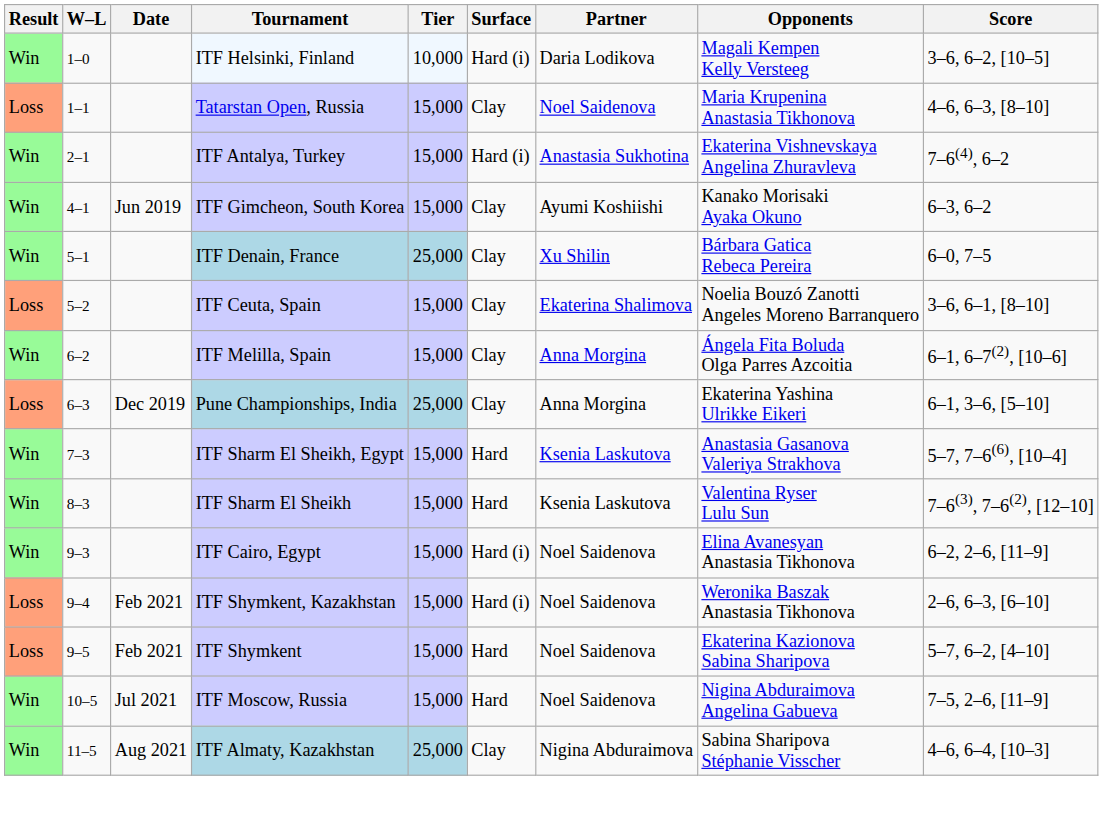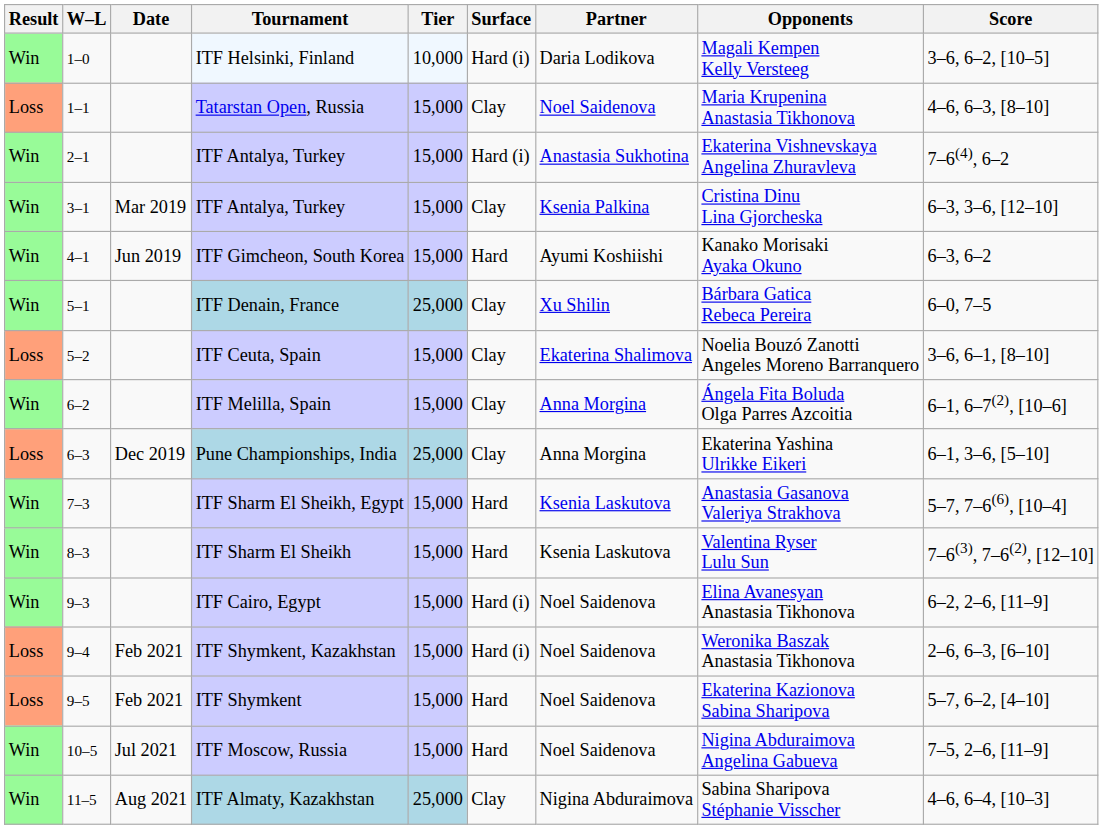 <table class="sortable wikitable">
 <tr>
 <th>Result</th>
 <th class="unsortable">W–L</th>
 <th>Date</th>
 <th>Tournament</th>
 <th>Tier</th>
 <th>Surface</th>
 <th>Partner</th>
 <th>Opponents</th>
 <th class="unsortable">Score</th>
 </tr>
 <tr>
 <td bgcolor=#98fb98>Win</td>
 <td><small>1–0</small></td>
 <td></td>
 <td style="background:#f0f8ff;">ITF Helsinki, Finland</td>
 <td style="background:#f0f8ff;">10,000</td>
 <td>Hard (i)</td>
 <td> Daria Lodikova</td>
 <td> <a href='#'>Magali Kempen</a> <br>  <a href='#'>Kelly Versteeg</a></td>
 <td>3–6, 6–2, [10–5]</td>
 </tr>
 <tr>
 <td bgcolor=#ffa07a>Loss</td>
 <td><small>1–1</small></td>
 <td></td>
 <td style="background:#ccccff;"><a href='#'>Tatarstan Open</a>, Russia</td>
 <td style="background:#ccccff;">15,000</td>
 <td>Clay</td>
 <td> <a href='#'>Noel Saidenova</a></td>
 <td> <a href='#'>Maria Krupenina</a> <br>  <a href='#'>Anastasia Tikhonova</a></td>
 <td>4–6, 6–3, [8–10]</td>
 </tr>
 <tr>
 <td bgcolor=#98fb98>Win</td>
 <td><small>2–1</small></td>
 <td></td>
 <td style="background:#ccccff;">ITF Antalya, Turkey</td>
 <td style="background:#ccccff;">15,000</td>
 <td>Hard (i)</td>
 <td> <a href='#'>Anastasia Sukhotina</a></td>
 <td> <a href='#'>Ekaterina Vishnevskaya</a> <br>  <a href='#'>Angelina Zhuravleva</a></td>
 <td>7–6<sup>(4)</sup>, 6–2</td>
 </tr>
 <tr>
 <td bgcolor=#98fb98>Win</td>
+<td><small>3–1</small></td>
+<td>Mar 2019</td>
+<td style="background:#ccccff;">ITF Antalya, Turkey</td>
+<td style="background:#ccccff;">15,000</td>
+<td>Clay</td>
+<td> <a href='#'>Ksenia Palkina</a></td>
+<td> <a href='#'>Cristina Dinu</a> <br>  <a href='#'>Lina Gjorcheska</a></td>
+<td>6–3, 3–6, [12–10]</td>
+</tr>
+<tr>
+<td bgcolor=#98fb98>Win</td>
 <td><small>4–1</small></td>
 <td>Jun 2019</td>
 <td style="background:#ccccff;">ITF Gimcheon, South Korea</td>
 <td style="background:#ccccff;">15,000</td>
-<td>Clay</td>
+<td>Hard</td>
 <td> Ayumi Koshiishi</td>
 <td> Kanako Morisaki <br>  <a href='#'>Ayaka Okuno</a></td>
 <td>6–3, 6–2</td>
 </tr>
 <tr>
 <td bgcolor=#98fb98>Win</td>
 <td><small>5–1</small></td>
 <td></td>
 <td style="background:lightblue;">ITF Denain, France</td>
 <td style="background:lightblue;">25,000</td>
 <td>Clay</td>
 <td> <a href='#'>Xu Shilin</a></td>
 <td> <a href='#'>Bárbara Gatica</a> <br>  <a href='#'>Rebeca Pereira</a></td>
 <td>6–0, 7–5</td>
 </tr>
 <tr>
 <td bgcolor=#ffa07a>Loss</td>
 <td><small>5–2</small></td>
 <td></td>
 <td style="background:#ccccff;">ITF Ceuta, Spain</td>
 <td style="background:#ccccff;">15,000</td>
 <td>Clay</td>
 <td> <a href='#'>Ekaterina Shalimova</a></td>
 <td> Noelia Bouzó Zanotti <br>  Angeles Moreno Barranquero</td>
 <td>3–6, 6–1, [8–10]</td>
 </tr>
 <tr>
 <td bgcolor=#98fb98>Win</td>
 <td><small>6–2</small></td>
 <td></td>
 <td style="background:#ccccff;">ITF Melilla, Spain</td>
 <td style="background:#ccccff;">15,000</td>
 <td>Clay</td>
 <td> <a href='#'>Anna Morgina</a></td>
 <td> <a href='#'>Ángela Fita Boluda</a> <br>  Olga Parres Azcoitia</td>
 <td>6–1, 6–7<sup>(2)</sup>, [10–6]</td>
 </tr>
 <tr>
 <td bgcolor=#ffa07a>Loss</td>
 <td><small>6–3</small></td>
 <td>Dec 2019</td>
 <td style="background:lightblue;">Pune Championships, India</td>
 <td style="background:lightblue;">25,000</td>
 <td>Clay</td>
 <td> Anna Morgina</td>
 <td> Ekaterina Yashina <br>  <a href='#'>Ulrikke Eikeri</a></td>
 <td>6–1, 3–6, [5–10]</td>
 </tr>
 <tr>
 <td bgcolor=#98fb98>Win</td>
 <td><small>7–3</small></td>
 <td></td>
 <td style="background:#ccccff;">ITF Sharm El Sheikh, Egypt</td>
 <td style="background:#ccccff;">15,000</td>
 <td>Hard</td>
 <td> <a href='#'>Ksenia Laskutova</a></td>
 <td> <a href='#'>Anastasia Gasanova</a> <br>  <a href='#'>Valeriya Strakhova</a></td>
 <td>5–7, 7–6<sup>(6)</sup>, [10–4]</td>
 </tr>
 <tr>
 <td bgcolor=#98fb98>Win</td>
 <td><small>8–3</small></td>
 <td></td>
 <td style="background:#ccccff;">ITF Sharm El Sheikh</td>
 <td style="background:#ccccff;">15,000</td>
 <td>Hard</td>
 <td> Ksenia Laskutova</td>
 <td> <a href='#'>Valentina Ryser</a> <br>  <a href='#'>Lulu Sun</a></td>
 <td>7–6<sup>(3)</sup>, 7–6<sup>(2)</sup>, [12–10]</td>
 </tr>
 <tr>
 <td bgcolor=#98fb98>Win</td>
 <td><small>9–3</small></td>
 <td></td>
 <td style="background:#ccccff;">ITF Cairo, Egypt</td>
 <td style="background:#ccccff;">15,000</td>
 <td>Hard (i)</td>
 <td> Noel Saidenova</td>
 <td> <a href='#'>Elina Avanesyan</a> <br>  Anastasia Tikhonova</td>
 <td>6–2, 2–6, [11–9]</td>
 </tr>
 <tr>
 <td bgcolor=#ffa07a>Loss</td>
 <td><small>9–4</small></td>
 <td>Feb 2021</td>
 <td style="background:#ccccff;">ITF Shymkent, Kazakhstan</td>
 <td style="background:#ccccff;">15,000</td>
 <td>Hard (i)</td>
 <td> Noel Saidenova</td>
 <td> <a href='#'>Weronika Baszak</a> <br>  Anastasia Tikhonova</td>
 <td>2–6, 6–3, [6–10]</td>
 </tr>
 <tr>
 <td bgcolor=#ffa07a>Loss</td>
 <td><small>9–5</small></td>
 <td>Feb 2021</td>
 <td style="background:#ccccff;">ITF Shymkent</td>
 <td style="background:#ccccff;">15,000</td>
 <td>Hard</td>
 <td> Noel Saidenova</td>
 <td> <a href='#'>Ekaterina Kazionova</a> <br>  <a href='#'>Sabina Sharipova</a></td>
 <td>5–7, 6–2, [4–10]</td>
 </tr>
 <tr>
 <td bgcolor=#98fb98>Win</td>
 <td><small>10–5</small></td>
 <td>Jul 2021</td>
 <td style="background:#ccccff;">ITF Moscow, Russia</td>
 <td style="background:#ccccff;">15,000</td>
 <td>Hard</td>
 <td> Noel Saidenova</td>
 <td> <a href='#'>Nigina Abduraimova</a> <br>  <a href='#'>Angelina Gabueva</a></td>
 <td>7–5, 2–6, [11–9]</td>
 </tr>
 <tr>
 <td bgcolor=#98fb98>Win</td>
 <td><small>11–5</small></td>
 <td>Aug 2021</td>
 <td style="background:lightblue;">ITF Almaty, Kazakhstan</td>
 <td style="background:lightblue;">25,000</td>
 <td>Clay</td>
 <td> Nigina Abduraimova</td>
 <td> Sabina Sharipova <br>  <a href='#'>Stéphanie Visscher</a></td>
 <td>4–6, 6–4, [10–3]</td>
 </tr>
 </table>
